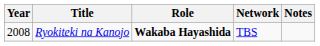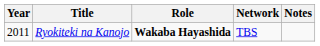 <table class="wikitable">
 <tr>
 <th>Year</th>
 <th>Title</th>
 <th>Role</th>
 <th>Network</th>
 <th>Notes</th>
 </tr>
 <tr>
-<td>2008</td>
+<td>2011</td>
 <td><em><a href='#'>Ryokiteki na Kanojo</a></em></td>
 <td><strong>Wakaba Hayashida</strong></td>
 <td><a href='#'>TBS</a></td>
 <td></td>
 </tr>
 </table>
